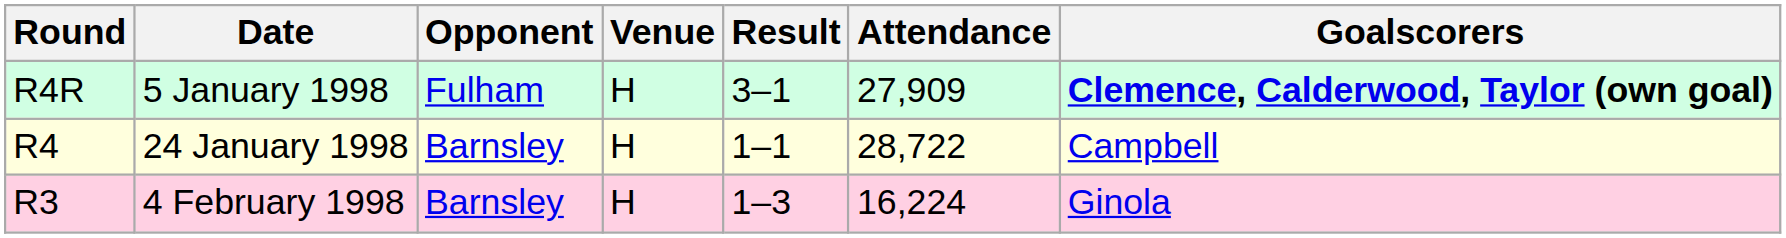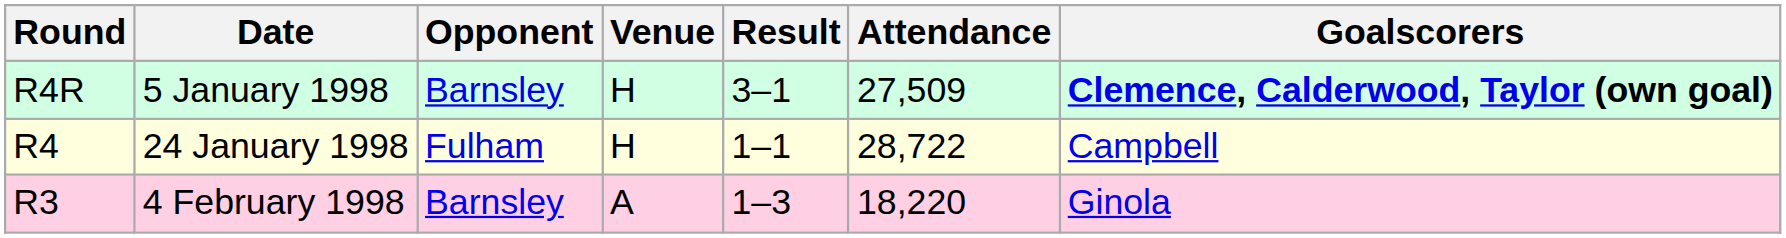 <table class="wikitable">
 <tr>
 <th>Round</th>
 <th>Date</th>
 <th>Opponent</th>
 <th>Venue</th>
 <th>Result</th>
 <th>Attendance</th>
 <th>Goalscorers</th>
 </tr>
 <tr style="background-color: #d0ffe3;">
 <td>R4R</td>
 <td>5 January 1998</td>
-<td><a href='#'>Fulham</a></td>
+<td><a href='#'>Barnsley</a></td>
 <td>H</td>
 <td>3–1</td>
-<td>27,909</td>
+<td>27,509</td>
 <td><strong><a href='#'>Clemence</a>, <a href='#'>Calderwood</a>, <a href='#'>Taylor</a> (own goal)</strong></td>
 </tr>
 <tr style="background-color: #ffffdd;">
 <td>R4</td>
 <td>24 January 1998</td>
-<td><a href='#'>Barnsley</a></td>
+<td><a href='#'>Fulham</a></td>
 <td>H</td>
 <td>1–1</td>
 <td>28,722</td>
 <td><a href='#'>Campbell</a></td>
 </tr>
 <tr style="background-color: #ffd0e3;">
 <td>R3</td>
 <td>4 February 1998</td>
 <td><a href='#'>Barnsley</a></td>
-<td>H</td>
+<td>A</td>
 <td>1–3</td>
-<td>16,224</td>
+<td>18,220</td>
 <td><a href='#'>Ginola</a></td>
 </tr>
 </table>
